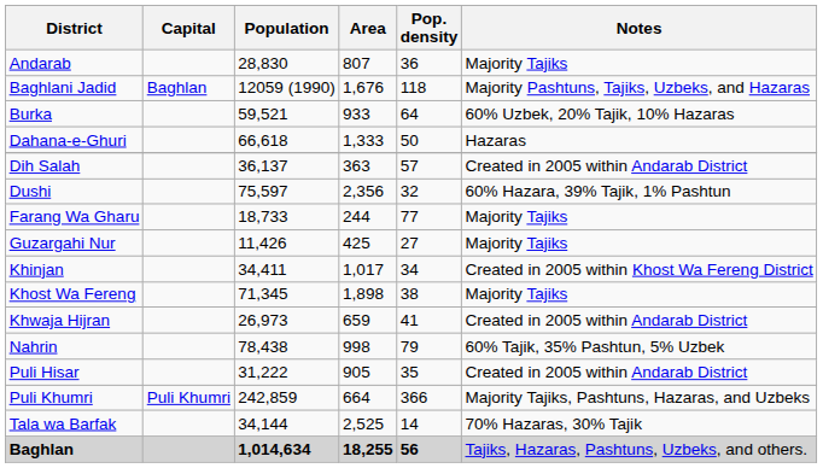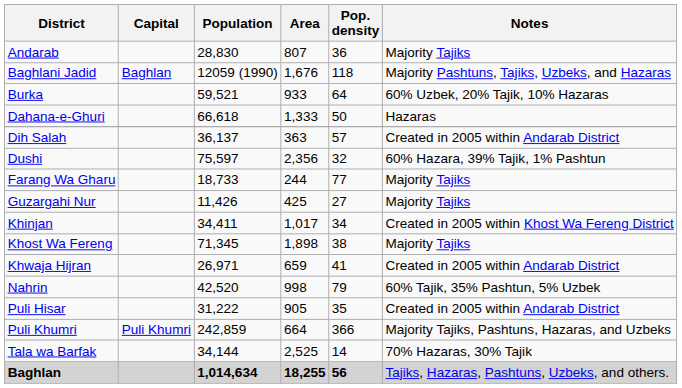 <table class="wikitable sortable" style="font-size:90%;">
 <tr>
 <th align="left">District</th>
 <th align="left">Capital</th>
 <th align="right">Population</th>
 <th align="right">Area</th>
 <th align="right">Pop.<br>density</th>
 <th>Notes</th>
 </tr>
 <tr>
 <td><a href='#'>Andarab</a></td>
 <td></td>
 <td>28,830</td>
 <td>807</td>
 <td>36</td>
 <td>Majority <a href='#'>Tajiks</a></td>
 </tr>
 <tr>
 <td><a href='#'>Baghlani Jadid</a></td>
 <td><a href='#'>Baghlan</a></td>
 <td>12059 (1990)</td>
 <td>1,676</td>
 <td>118</td>
 <td>Majority <a href='#'>Pashtuns</a>, <a href='#'>Tajiks</a>, <a href='#'>Uzbeks</a>, and <a href='#'>Hazaras</a></td>
 </tr>
 <tr>
 <td><a href='#'>Burka</a></td>
 <td></td>
 <td>59,521</td>
 <td>933</td>
 <td>64</td>
 <td>60% Uzbek, 20% Tajik, 10% Hazaras</td>
 </tr>
 <tr>
 <td><a href='#'>Dahana-e-Ghuri</a></td>
 <td></td>
 <td>66,618</td>
 <td>1,333</td>
 <td>50</td>
 <td>Hazaras</td>
 </tr>
 <tr>
 </tr>
 <tr>
 <td><a href='#'>Dih Salah</a></td>
 <td></td>
 <td>36,137</td>
 <td>363</td>
 <td>57</td>
 <td>Created in 2005 within <a href='#'>Andarab District</a></td>
 </tr>
 <tr>
 <td><a href='#'>Dushi</a></td>
 <td></td>
 <td>75,597</td>
 <td>2,356</td>
 <td>32</td>
 <td>60% Hazara, 39% Tajik, 1% Pashtun</td>
 </tr>
 <tr>
 <td><a href='#'>Farang Wa Gharu</a></td>
 <td></td>
 <td>18,733</td>
 <td>244</td>
 <td>77</td>
 <td>Majority <a href='#'>Tajiks</a></td>
 </tr>
 <tr>
 <td><a href='#'>Guzargahi Nur</a></td>
 <td></td>
 <td>11,426</td>
 <td>425</td>
 <td>27</td>
 <td>Majority <a href='#'>Tajiks</a></td>
 </tr>
 <tr>
 <td><a href='#'>Khinjan</a></td>
 <td></td>
 <td>34,411</td>
 <td>1,017</td>
 <td>34</td>
 <td>Created in 2005 within <a href='#'>Khost Wa Fereng District</a></td>
 </tr>
 <tr>
 <td><a href='#'>Khost Wa Fereng</a></td>
 <td></td>
 <td>71,345</td>
 <td>1,898</td>
 <td>38</td>
 <td>Majority <a href='#'>Tajiks</a></td>
 </tr>
 <tr>
 <td><a href='#'>Khwaja Hijran</a></td>
 <td></td>
-<td>26,973</td>
+<td>26,971</td>
 <td>659</td>
 <td>41</td>
 <td>Created in 2005 within <a href='#'>Andarab District</a></td>
 </tr>
 <tr>
 <td><a href='#'>Nahrin</a></td>
 <td></td>
-<td>78,438</td>
+<td>42,520</td>
 <td>998</td>
 <td>79</td>
 <td>60% Tajik, 35% Pashtun, 5% Uzbek </td>
 </tr>
 <tr>
 <td><a href='#'>Puli Hisar</a></td>
 <td></td>
 <td>31,222</td>
 <td>905</td>
 <td>35</td>
 <td>Created in 2005 within <a href='#'>Andarab District</a></td>
 </tr>
 <tr>
 <td><a href='#'>Puli Khumri</a></td>
 <td><a href='#'>Puli Khumri</a></td>
 <td>242,859</td>
 <td>664</td>
 <td>366</td>
 <td>Majority Tajiks, Pashtuns, Hazaras, and Uzbeks</td>
 </tr>
 <tr>
 <td><a href='#'>Tala wa Barfak</a></td>
 <td></td>
 <td>34,144</td>
 <td>2,525</td>
 <td>14</td>
 <td>70% Hazaras, 30% Tajik </td>
 </tr>
 <tr bgcolor="#d3d3d3">
 <td><strong>Baghlan</strong></td>
 <td></td>
 <td><strong>1,014,634</strong></td>
 <td><strong>18,255</strong></td>
 <td><strong>56</strong></td>
 <td><a href='#'>Tajiks</a>, <a href='#'>Hazaras</a>, <a href='#'>Pashtuns</a>, <a href='#'>Uzbeks</a>, and others.</td>
 </tr>
 </table>
